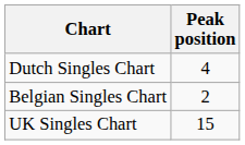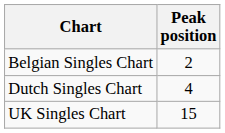 <table class="wikitable sortable" style="clear: left;">
 <tr>
 <th scope="col">Chart</th>
 <th scope="col" align="center">Peak<br>position</th>
 </tr>
 <tr>
+<td scope="row">Belgian Singles Chart</td>
+<td style="text-align:center;">2</td>
+</tr>
+<tr>
 <td scope="row">Dutch Singles Chart</td>
 <td style="text-align:center;">4</td>
-</tr>
-<tr>
-<td scope="row">Belgian Singles Chart</td>
-<td style="text-align:center;">2</td>
 </tr>
 <tr>
 <td scope="row">UK Singles Chart</td>
 <td style="text-align:center;">15</td>
 </tr>
 </table>
